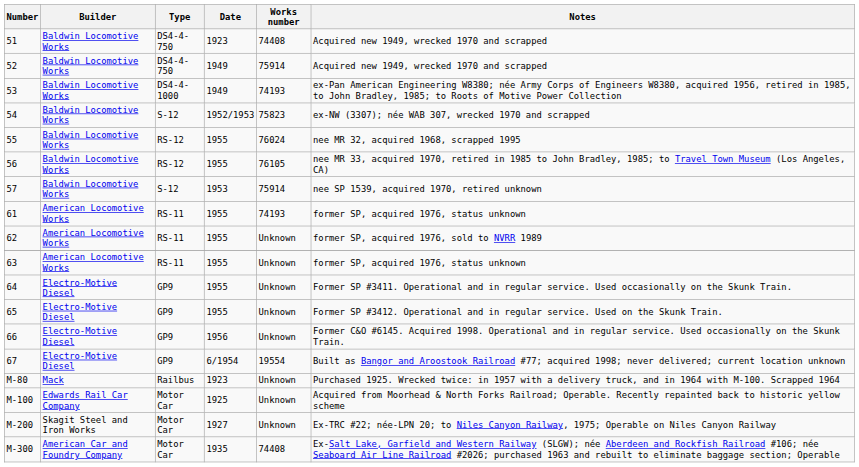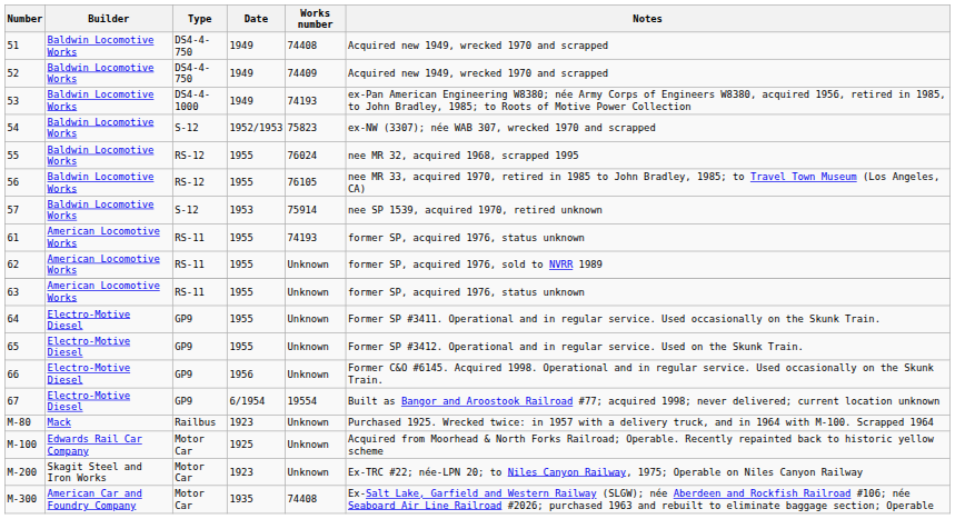 <table class="wikitable">
 <tr>
 <th>Number</th>
 <th>Builder</th>
 <th>Type</th>
 <th>Date</th>
 <th>Works number</th>
 <th>Notes</th>
 </tr>
 <tr>
 <td>51</td>
 <td><a href='#'>Baldwin Locomotive Works</a></td>
 <td>DS4-4-750</td>
-<td>1923</td>
+<td>1949</td>
 <td>74408</td>
 <td>Acquired new 1949, wrecked 1970 and scrapped</td>
 </tr>
 <tr>
 <td>52</td>
 <td><a href='#'>Baldwin Locomotive Works</a></td>
 <td>DS4-4-750</td>
 <td>1949</td>
-<td>75914</td>
+<td>74409</td>
 <td>Acquired new 1949, wrecked 1970 and scrapped</td>
 </tr>
 <tr>
 <td>53</td>
 <td><a href='#'>Baldwin Locomotive Works</a></td>
 <td>DS4-4-1000</td>
 <td>1949</td>
 <td>74193</td>
 <td>ex-Pan American Engineering W8380; née Army Corps of Engineers W8380, acquired 1956, retired in 1985, to John Bradley, 1985; to Roots of Motive Power Collection</td>
 </tr>
 <tr>
 <td>54</td>
 <td><a href='#'>Baldwin Locomotive Works</a></td>
 <td>S-12</td>
 <td>1952/1953</td>
 <td>75823</td>
 <td>ex-NW (3307); née WAB 307, wrecked 1970 and scrapped</td>
 </tr>
 <tr>
 <td>55</td>
 <td><a href='#'>Baldwin Locomotive Works</a></td>
 <td>RS-12</td>
 <td>1955</td>
 <td>76024</td>
 <td>nee MR 32, acquired 1968, scrapped 1995</td>
 </tr>
 <tr>
 <td>56</td>
 <td><a href='#'>Baldwin Locomotive Works</a></td>
 <td>RS-12</td>
 <td>1955</td>
 <td>76105</td>
 <td>nee MR 33, acquired 1970, retired in 1985 to John Bradley, 1985; to <a href='#'>Travel Town Museum</a> (Los Angeles, CA)</td>
 </tr>
 <tr>
 <td>57</td>
 <td><a href='#'>Baldwin Locomotive Works</a></td>
 <td>S-12</td>
 <td>1953</td>
 <td>75914</td>
 <td>nee SP 1539, acquired 1970, retired unknown</td>
 </tr>
 <tr>
 <td>61</td>
 <td><a href='#'>American Locomotive Works</a></td>
 <td>RS-11</td>
 <td>1955</td>
 <td>74193</td>
 <td>former SP, acquired 1976, status unknown</td>
 </tr>
 <tr>
 <td>62</td>
 <td><a href='#'>American Locomotive Works</a></td>
 <td>RS-11</td>
 <td>1955</td>
 <td>Unknown</td>
 <td>former SP, acquired 1976, sold to <a href='#'>NVRR</a> 1989</td>
 </tr>
 <tr>
 </tr>
 <tr>
 <td>63</td>
 <td><a href='#'>American Locomotive Works</a></td>
 <td>RS-11</td>
 <td>1955</td>
 <td>Unknown</td>
 <td>former SP, acquired 1976, status unknown</td>
 </tr>
 <tr>
 <td>64</td>
 <td><a href='#'>Electro-Motive Diesel</a></td>
 <td>GP9</td>
 <td>1955</td>
 <td>Unknown</td>
 <td>Former SP #3411. Operational and in regular service. Used occasionally on the Skunk Train.</td>
 </tr>
 <tr>
 <td>65</td>
 <td><a href='#'>Electro-Motive Diesel</a></td>
 <td>GP9</td>
 <td>1955</td>
 <td>Unknown</td>
 <td>Former SP #3412. Operational and in regular service. Used on the Skunk Train.</td>
 </tr>
 <tr>
 <td>66</td>
 <td><a href='#'>Electro-Motive Diesel</a></td>
 <td>GP9</td>
 <td>1956</td>
 <td>Unknown</td>
 <td>Former C&O #6145. Acquired 1998. Operational and in regular service. Used occasionally on the Skunk Train.</td>
 </tr>
 <tr>
 <td>67</td>
 <td><a href='#'>Electro-Motive Diesel</a></td>
 <td>GP9</td>
 <td>6/1954</td>
 <td>19554</td>
 <td>Built as <a href='#'>Bangor and Aroostook Railroad</a> #77; acquired 1998; never delivered; current location unknown</td>
 </tr>
 <tr>
 <td>M-80</td>
 <td><a href='#'>Mack</a></td>
 <td>Railbus</td>
 <td>1923</td>
 <td>Unknown</td>
 <td>Purchased 1925. Wrecked twice: in 1957 with a delivery truck, and in 1964 with M-100. Scrapped 1964</td>
 </tr>
 <tr>
 <td>M-100</td>
 <td><a href='#'>Edwards Rail Car Company</a></td>
 <td>Motor Car</td>
 <td>1925</td>
 <td>Unknown</td>
 <td>Acquired from Moorhead & North Forks Railroad; Operable. Recently repainted back to historic yellow scheme</td>
 </tr>
 <tr>
 <td>M-200</td>
 <td>Skagit Steel and Iron Works</td>
 <td>Motor Car</td>
-<td>1927</td>
+<td>1923</td>
 <td>Unknown</td>
 <td>Ex-TRC #22; née-LPN 20; to <a href='#'>Niles Canyon Railway</a>, 1975; Operable on Niles Canyon Railway</td>
 </tr>
 <tr>
 <td>M-300</td>
 <td><a href='#'>American Car and Foundry Company</a></td>
 <td>Motor Car</td>
 <td>1935</td>
 <td>74408</td>
 <td>Ex-<a href='#'>Salt Lake, Garfield and Western Railway</a> (SLGW); née <a href='#'>Aberdeen and Rockfish Railroad</a> #106; née <a href='#'>Seaboard Air Line Railroad</a> #2026; purchased 1963 and rebuilt to eliminate baggage section; Operable</td>
 </tr>
 </table>
